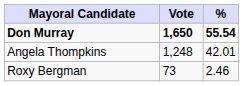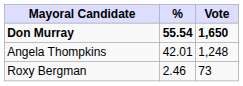 <table class="wikitable">
 <tr>
 <th style="background:#ddf; width:200px;">Mayoral Candidate</th>
+<th style="background:#ddf; width:30px;">%</th>
 <th style="background:#ddf; width:50px;">Vote</th>
-<th style="background:#ddf; width:30px;">%</th>
 </tr>
 <tr>
 <td><strong>Don Murray</strong></td>
+<td><strong>55.54</strong></td>
 <td><strong>1,650</strong></td>
-<td><strong>55.54</strong></td>
 </tr>
 <tr>
 <td>Angela Thompkins</td>
+<td>42.01</td>
 <td>1,248</td>
-<td>42.01</td>
 </tr>
 <tr>
 <td>Roxy Bergman</td>
+<td>2.46</td>
 <td>73</td>
-<td>2.46</td>
 </tr>
 </table>
